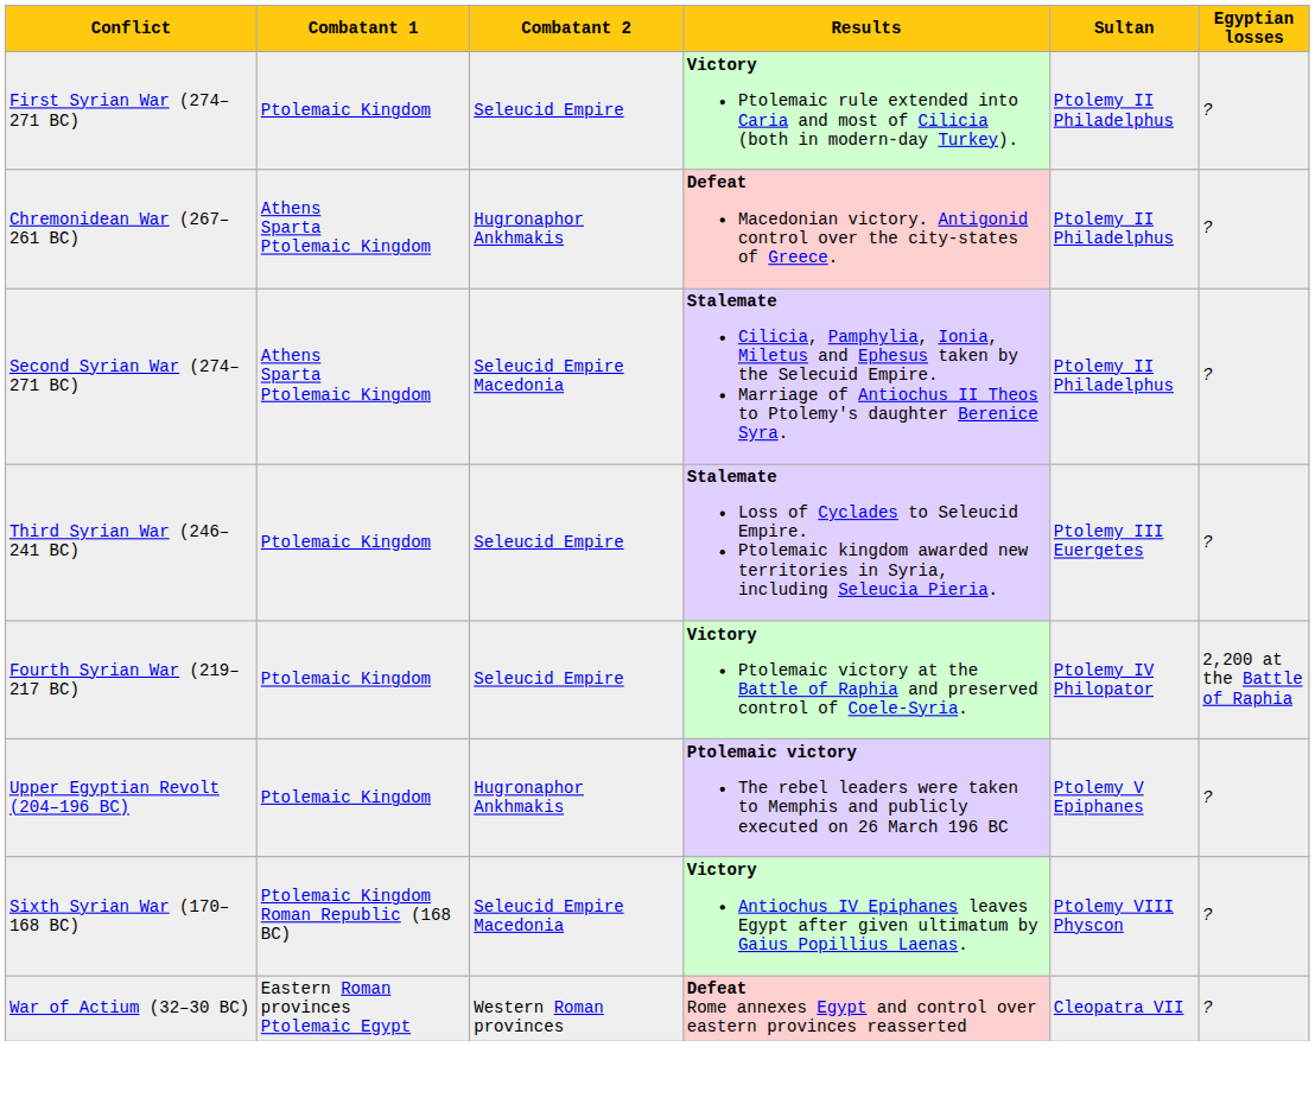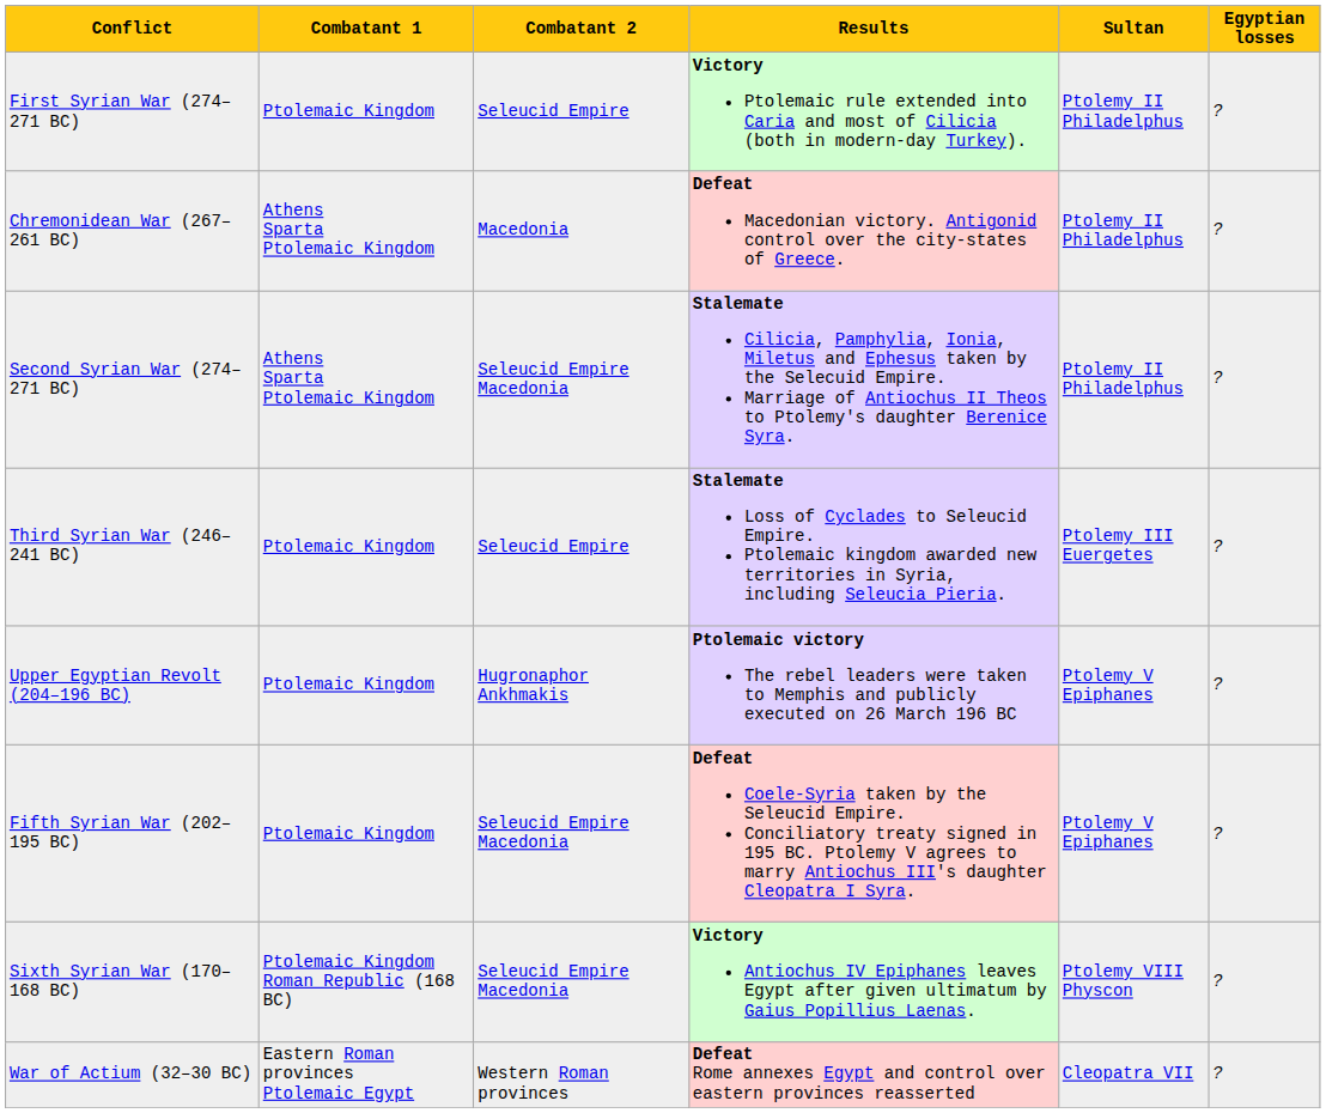 <table class="wikitable">
 <tr>
 <th rowspan="1" style="background:#FFC90F" width="190px"><span>Conflict</span></th>
 <th rowspan="1" style="background:#FFC90F" width="160px"><span>Combatant 1</span></th>
 <th rowspan="1" style="background:#FFC90F" width="160px"><span>Combatant 2</span></th>
 <th rowspan="1" style="background:#FFC90F" width="280px"><span>Results</span></th>
 <th rowspan="1" style="background:#FFC90F" width="110px"><span>Sultan</span></th>
 <th rowspan="1" style="background:#FFC90F" width="80px"><span>Egyptian<br>losses</span></th>
 </tr>
 <tr>
 <td style="background:#efefef"><a href='#'>First Syrian War</a> (274–271 BC)</td>
 <td style="background:#efefef"><a href='#'>Ptolemaic Kingdom</a></td>
 <td style="background:#efefef"><a href='#'>Seleucid Empire</a></td>
 <td style="background:#D0FFD0"><strong>Victory</strong><br><ul><li>Ptolemaic rule extended into <a href='#'>Caria</a> and most of <a href='#'>Cilicia</a> (both in modern-day <a href='#'>Turkey</a>).</li></ul></td>
 <td style="background:#efefef"><a href='#'>Ptolemy II Philadelphus</a></td>
 <td style="background:#efefef"><em>?</em></td>
 </tr>
 <tr>
 <td style="background:#efefef"><a href='#'>Chremonidean War</a> (267–261 BC)</td>
 <td style="background:#efefef"><a href='#'>Athens</a><br><a href='#'>Sparta</a><br><a href='#'>Ptolemaic Kingdom</a></td>
-<td style="background:#efefef"><a href='#'>Hugronaphor</a> <a href='#'>Ankhmakis</a></td>
+<td style="background:#efefef"><a href='#'>Macedonia</a></td>
 <td style="background:#FFD0D0"><strong>Defeat</strong><br><ul><li>Macedonian victory. <a href='#'>Antigonid</a> control over the city-states of <a href='#'>Greece</a>.</li></ul></td>
 <td style="background:#efefef"><a href='#'>Ptolemy II Philadelphus</a></td>
 <td style="background:#efefef"><em>?</em></td>
 </tr>
 <tr>
 <td style="background:#efefef"><a href='#'>Second Syrian War</a> (274–271 BC)</td>
 <td style="background:#efefef"><a href='#'>Athens</a><br><a href='#'>Sparta</a><br><a href='#'>Ptolemaic Kingdom</a></td>
 <td style="background:#efefef"><a href='#'>Seleucid Empire</a><br><a href='#'>Macedonia</a></td>
 <td style="background:#E0D0FF"><strong>Stalemate</strong><br><ul><li><a href='#'>Cilicia</a>, <a href='#'>Pamphylia</a>, <a href='#'>Ionia</a>, <a href='#'>Miletus</a> and <a href='#'>Ephesus</a> taken by the Selecuid Empire.</li><li>Marriage of <a href='#'>Antiochus II Theos</a> to Ptolemy's daughter <a href='#'>Berenice Syra</a>.</li></ul></td>
 <td style="background:#efefef"><a href='#'>Ptolemy II Philadelphus</a></td>
 <td style="background:#efefef"><em>?</em></td>
 </tr>
 <tr>
 <td style="background:#efefef"><a href='#'>Third Syrian War</a> (246–241 BC)</td>
 <td style="background:#efefef"><a href='#'>Ptolemaic Kingdom</a></td>
 <td style="background:#efefef"><a href='#'>Seleucid Empire</a></td>
 <td style="background:#E0D0FF"><strong>Stalemate</strong><br><ul><li>Loss of <a href='#'>Cyclades</a> to Seleucid Empire.</li><li>Ptolemaic kingdom awarded new territories in Syria, including <a href='#'>Seleucia Pieria</a>.</li></ul></td>
 <td style="background:#efefef"><a href='#'>Ptolemy III Euergetes</a></td>
 <td style="background:#efefef"><em>?</em></td>
 </tr>
 <tr>
-<td style="background:#efefef"><a href='#'>Fourth Syrian War</a> (219–217 BC)</td>
-<td style="background:#efefef"><a href='#'>Ptolemaic Kingdom</a></td>
-<td style="background:#efefef"><a href='#'>Seleucid Empire</a></td>
-<td style="background:#D0FFD0"><strong>Victory</strong><br><ul><li>Ptolemaic victory at the <a href='#'>Battle of Raphia</a> and preserved control of <a href='#'>Coele-Syria</a>.</li></ul></td>
-<td style="background:#efefef"><a href='#'>Ptolemy IV Philopator</a></td>
-<td style="background:#efefef">2,200 at the <a href='#'>Battle of Raphia</a></td>
-</tr>
-<tr>
 <td style="background:#efefef"><a href='#'>Upper Egyptian Revolt (204–196 BC)</a></td>
 <td style="background:#efefef"><a href='#'>Ptolemaic Kingdom</a></td>
 <td style="background:#efefef"><a href='#'>Hugronaphor</a> <a href='#'>Ankhmakis</a></td>
 <td style="background:#E0D0FF"><strong>Ptolemaic victory</strong><br><ul><li>The rebel leaders were taken to Memphis and publicly executed on 26 March 196 BC</li></ul></td>
+<td style="background:#efefef"><a href='#'>Ptolemy V Epiphanes</a></td>
+<td style="background:#efefef"><em>?</em></td>
+</tr>
+<tr>
+<td style="background:#efefef"><a href='#'>Fifth Syrian War</a> (202–195 BC)</td>
+<td style="background:#efefef"><a href='#'>Ptolemaic Kingdom</a></td>
+<td style="background:#efefef"><a href='#'>Seleucid Empire</a><br><a href='#'>Macedonia</a></td>
+<td style="background:#FFD0D0"><strong>Defeat</strong><br><ul><li><a href='#'>Coele-Syria</a> taken by the Seleucid Empire.</li><li>Conciliatory treaty signed in 195 BC. Ptolemy V agrees to marry <a href='#'>Antiochus III</a>'s daughter <a href='#'>Cleopatra I Syra</a>.</li></ul></td>
 <td style="background:#efefef"><a href='#'>Ptolemy V Epiphanes</a></td>
 <td style="background:#efefef"><em>?</em></td>
 </tr>
 <tr>
 <td style="background:#efefef"><a href='#'>Sixth Syrian War</a> (170–168 BC)</td>
 <td style="background:#efefef"><a href='#'>Ptolemaic Kingdom</a><br><a href='#'>Roman Republic</a> (168 BC)</td>
 <td style="background:#efefef"><a href='#'>Seleucid Empire</a><br><a href='#'>Macedonia</a></td>
 <td style="background:#D0FFD0"><strong>Victory</strong><br><ul><li><a href='#'>Antiochus IV Epiphanes</a> leaves Egypt after given ultimatum by <a href='#'>Gaius Popillius Laenas</a>.</li></ul></td>
 <td style="background:#efefef"><a href='#'>Ptolemy VIII Physcon</a></td>
 <td style="background:#efefef"><em>?</em></td>
 </tr>
 <tr>
 <td style="background:#efefef"><a href='#'>War of Actium</a> (32–30 BC)</td>
 <td style="background:#efefef">Eastern <a href='#'>Roman</a> provinces<br><a href='#'>Ptolemaic Egypt</a></td>
 <td style="background:#efefef"><br>Western <a href='#'>Roman</a> provinces</td>
 <td style="background:#FFD0D0"><strong>Defeat</strong><br>Rome annexes <a href='#'>Egypt</a> and control over eastern provinces reasserted</td>
 <td style="background:#efefef"><a href='#'>Cleopatra VII</a></td>
 <td style="background:#efefef"><em>?</em></td>
 </tr>
 </table>
